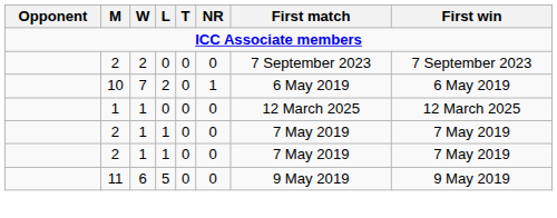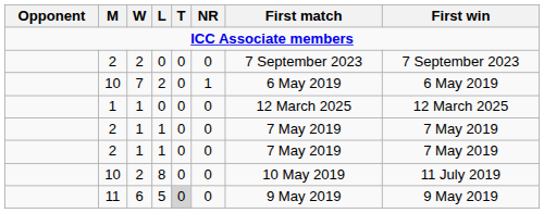 <table class="wikitable" style="text-align: center; width: 600px;">
 <tr>
 <th>Opponent</th>
 <th>M</th>
 <th>W</th>
 <th>L</th>
 <th>T</th>
 <th>NR</th>
 <th>First match</th>
 <th>First win</th>
 </tr>
 <tr>
 <td colspan="8" style="text-align: center;"><strong><a href='#'>ICC Associate members</a></strong></td>
 </tr>
 <tr>
 <td align=left></td>
 <td>2</td>
 <td>2</td>
 <td>0</td>
 <td>0</td>
 <td>0</td>
 <td>7 September 2023</td>
 <td>7 September 2023</td>
 </tr>
 <tr>
 <td align=left></td>
 <td>10</td>
 <td>7</td>
 <td>2</td>
 <td>0</td>
 <td>1</td>
 <td>6 May 2019</td>
 <td>6 May 2019</td>
 </tr>
 <tr>
 <td align=left></td>
 <td>1</td>
 <td>1</td>
 <td>0</td>
 <td>0</td>
 <td>0</td>
 <td>12 March 2025</td>
 <td>12 March 2025</td>
 </tr>
 <tr>
 <td align=left></td>
 <td>2</td>
 <td>1</td>
 <td>1</td>
 <td>0</td>
 <td>0</td>
 <td>7 May 2019</td>
 <td>7 May 2019</td>
 </tr>
 <tr>
 <td align=left></td>
 <td>2</td>
 <td>1</td>
 <td>1</td>
 <td>0</td>
 <td>0</td>
 <td>7 May 2019</td>
 <td>7 May 2019</td>
 </tr>
 <tr>
 <td align=left></td>
+<td>10</td>
+<td>2</td>
+<td>8</td>
+<td>0</td>
+<td>0</td>
+<td>10 May 2019</td>
+<td>11 July 2019</td>
+</tr>
+<tr>
+<td align=left></td>
 <td>11</td>
 <td>6</td>
 <td>5</td>
-<td>0</td>
+<td style="background: lightgrey;">0</td>
 <td>0</td>
 <td>9 May 2019</td>
 <td>9 May 2019</td>
 </tr>
 </table>
